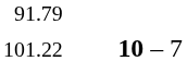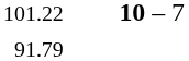 <table style="text-align:center">
 <tr>
 <th width=223></th>
 <th width=100></th>
 <th width=223></th>
 </tr>
 <tr>
+<td align=right><small>101.22</small> </td>
+<td><strong>10</strong> – 7</td>
+<td align=left></td>
+</tr>
+<tr>
 <td align=right><small>91.79</small> </td>
 <td></td>
 <td align=left></td>
 </tr>
-<tr>
-<td align=right><small>101.22</small> </td>
-<td><strong>10</strong> – 7</td>
-<td align=left></td>
-</tr>
 </table>
